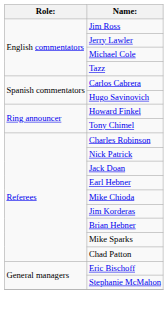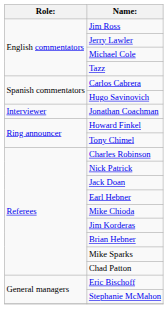 <table class=wikitable style="font-size:90%; margin: 0.5em 0 0.5em 1em; float: right; clear: right;">
 <tr>
 <th>Role:</th>
 <th>Name:</th>
 </tr>
 <tr>
 <td rowspan=4>English <a href='#'>commentators</a></td>
 <td><a href='#'>Jim Ross</a> </td>
 </tr>
 <tr>
 <td><a href='#'>Jerry Lawler</a> </td>
 </tr>
 <tr>
 <td><a href='#'>Michael Cole</a> </td>
 </tr>
 <tr>
 <td><a href='#'>Tazz</a> </td>
 </tr>
 <tr>
 <td rowspan=2>Spanish commentators</td>
 <td><a href='#'>Carlos Cabrera</a></td>
 </tr>
 <tr>
 <td><a href='#'>Hugo Savinovich</a></td>
+</tr>
+<tr>
+<td><a href='#'>Interviewer</a></td>
+<td><a href='#'>Jonathan Coachman</a></td>
 </tr>
 <tr>
 <td rowspan=2><a href='#'>Ring announcer</a></td>
 <td><a href='#'>Howard Finkel</a> </td>
 </tr>
 <tr>
 <td><a href='#'>Tony Chimel</a> </td>
 </tr>
 <tr>
 <td rowspan=9><a href='#'>Referees</a></td>
 <td><a href='#'>Charles Robinson</a> </td>
 </tr>
 <tr>
 <td><a href='#'>Nick Patrick</a> </td>
 </tr>
 <tr>
 <td><a href='#'>Jack Doan</a> </td>
 </tr>
 <tr>
 <td><a href='#'>Earl Hebner</a> </td>
 </tr>
 <tr>
 <td><a href='#'>Mike Chioda</a> </td>
 </tr>
 <tr>
 <td><a href='#'>Jim Korderas</a> </td>
 </tr>
 <tr>
 <td><a href='#'>Brian Hebner</a> </td>
 </tr>
 <tr>
 <td>Mike Sparks </td>
 </tr>
 <tr>
 <td>Chad Patton</td>
 </tr>
 <tr>
 <td rowspan="2">General managers</td>
 <td><a href='#'>Eric Bischoff</a> </td>
 </tr>
 <tr>
 <td><a href='#'>Stephanie McMahon</a> </td>
 </tr>
 <tr>
 </tr>
 </table>
